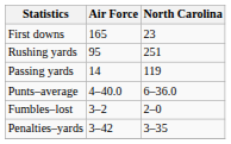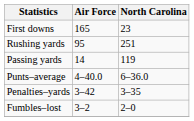 <table class="wikitable">
 <tr>
 <th>Statistics</th>
 <th>Air Force</th>
 <th>North Carolina</th>
 </tr>
 <tr>
 <td>First downs</td>
 <td>165</td>
 <td>23</td>
 </tr>
 <tr>
 <td>Rushing yards</td>
 <td>95</td>
 <td>251</td>
 </tr>
 <tr>
 <td>Passing yards</td>
 <td>14</td>
 <td>119</td>
 </tr>
 <tr>
 <td>Punts–average</td>
 <td>4–40.0</td>
 <td>6–36.0</td>
 </tr>
 <tr>
+<td>Penalties–yards</td>
+<td>3–42</td>
+<td>3–35</td>
+</tr>
+<tr>
 <td>Fumbles–lost</td>
 <td>3–2</td>
 <td>2–0</td>
 </tr>
 <tr>
-<td>Penalties–yards</td>
-<td>3–42</td>
-<td>3–35</td>
-</tr>
-<tr>
 </tr>
 </table>
